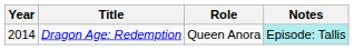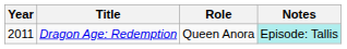 <table class="wikitable sortable">
 <tr>
 <th>Year</th>
 <th>Title</th>
 <th>Role</th>
 <th class="unsortable">Notes</th>
 </tr>
 <tr>
-<td>2014</td>
+<td>2011</td>
 <td><em><a href='#'>Dragon Age: Redemption</a></em></td>
 <td>Queen Anora</td>
 <td style="background: paleturquoise;">Episode: Tallis</td>
 </tr>
 </table>
